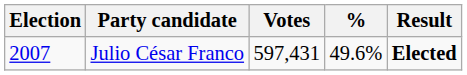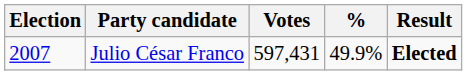 <table class="wikitable">
 <tr>
 <th><strong>Election</strong></th>
 <th>Party candidate</th>
 <th><strong>Votes</strong></th>
 <th><strong>%</strong></th>
 <th>Result</th>
 </tr>
 <tr>
 <td><a href='#'>2007</a></td>
 <td><a href='#'>Julio César Franco</a></td>
 <td>597,431</td>
-<td>49.6%</td>
+<td>49.9%</td>
 <td><strong>Elected</strong> </td>
 </tr>
 </table>
